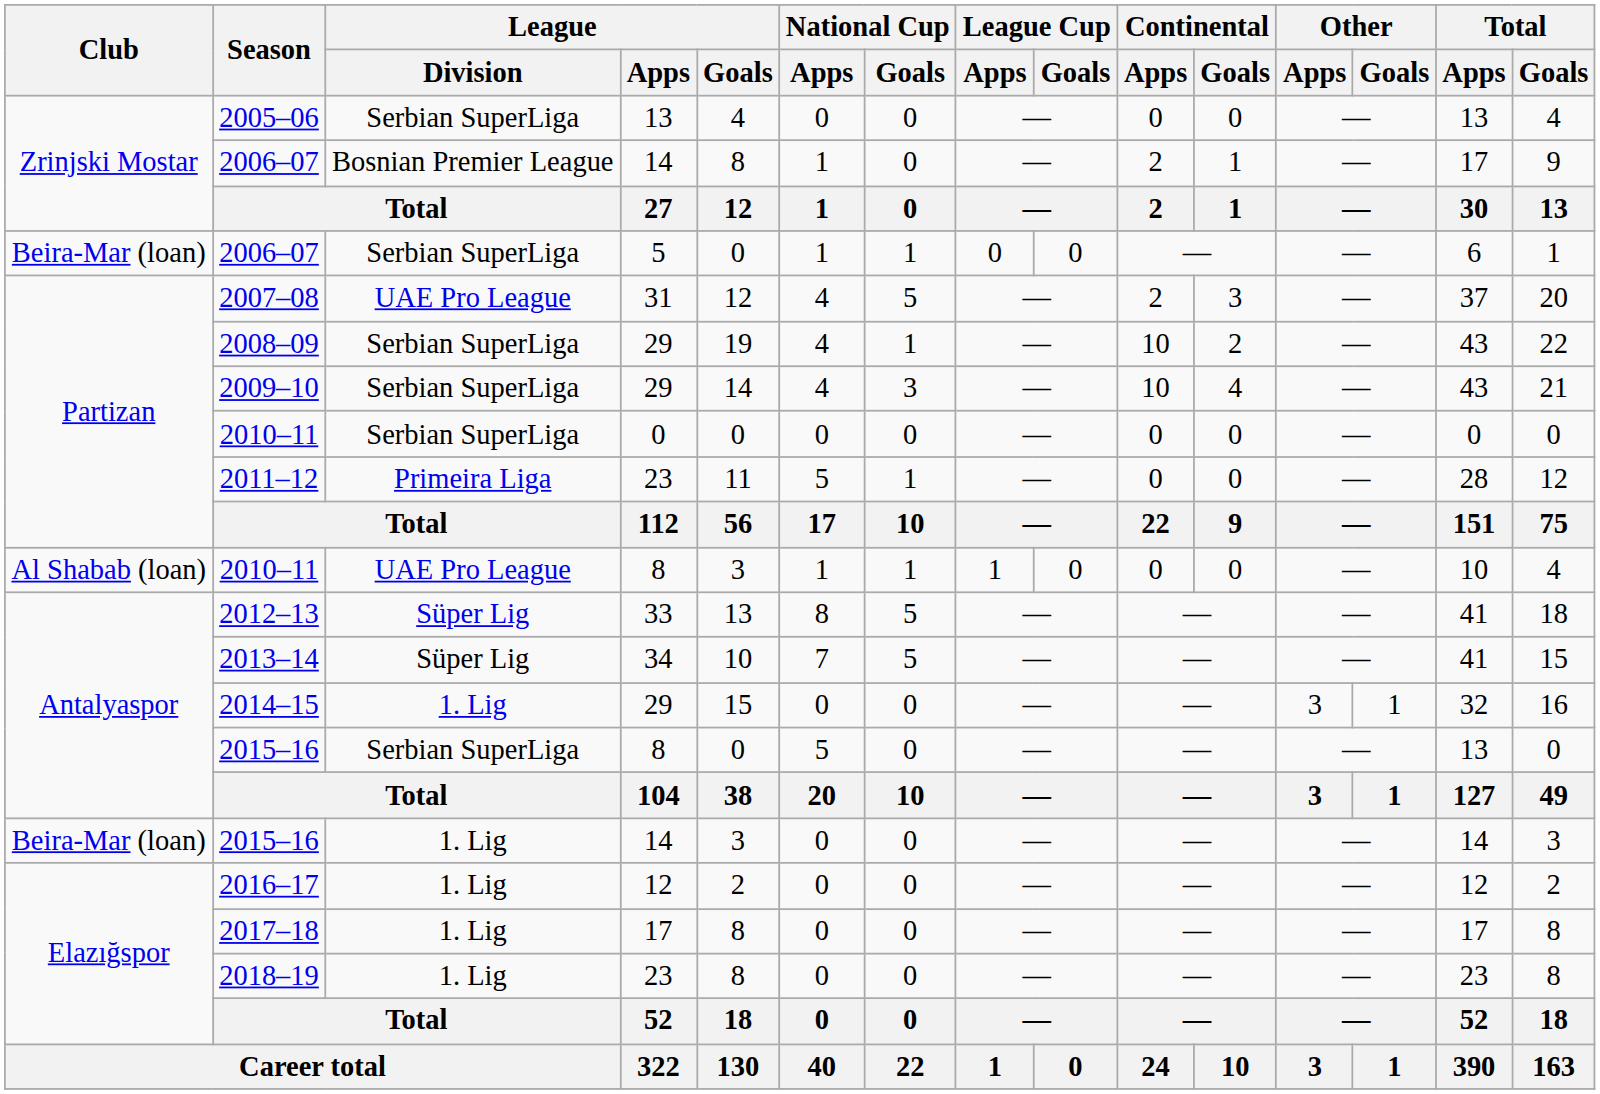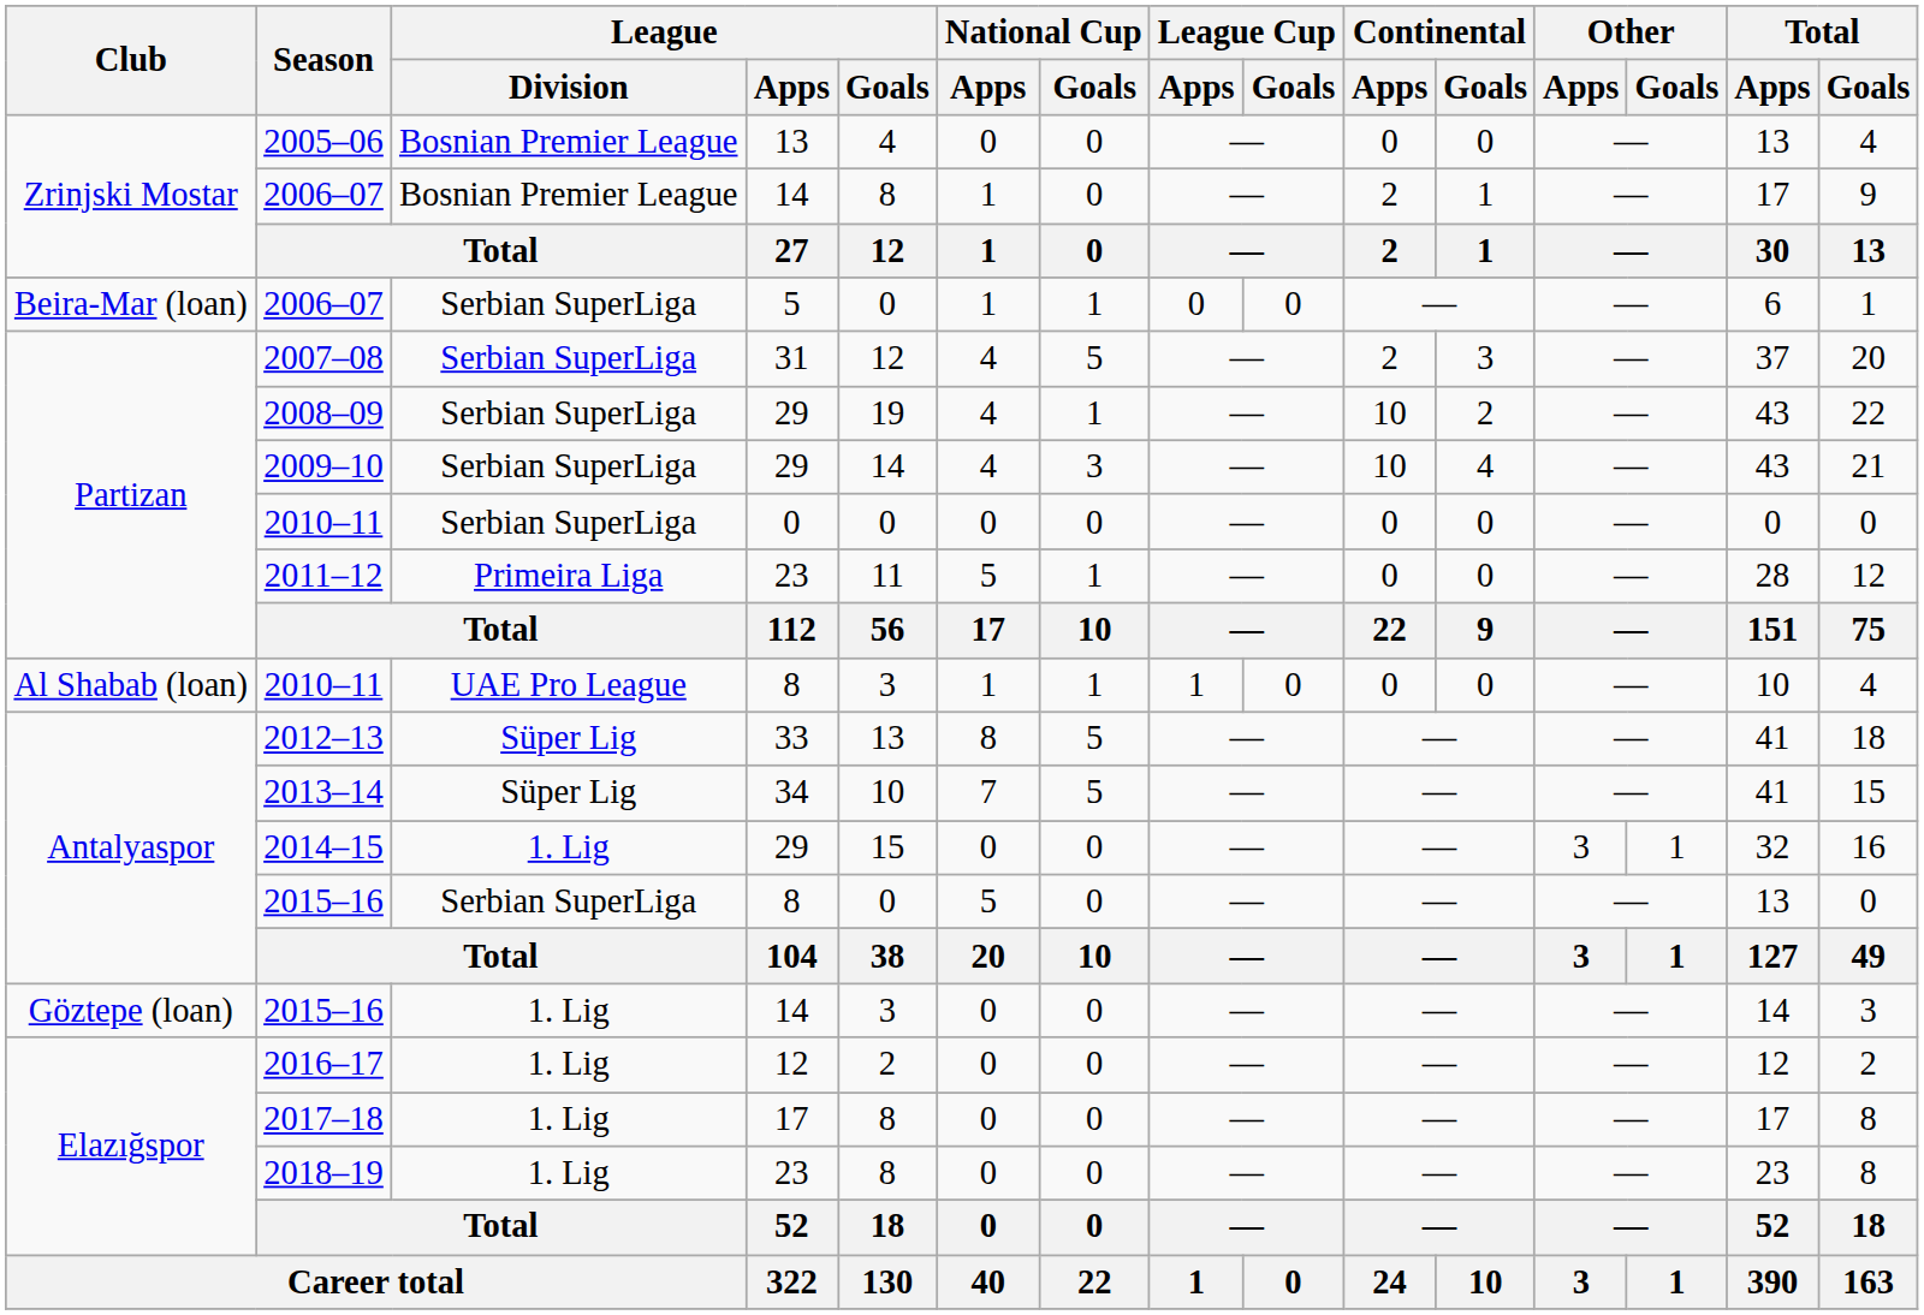 <table class="wikitable" style="text-align:center">
 <tr>
 <th rowspan="2">Club</th>
 <th rowspan="2">Season</th>
 <th colspan="3">League</th>
 <th colspan="2">National Cup</th>
 <th colspan="2">League Cup</th>
 <th colspan="2">Continental</th>
 <th colspan="2">Other</th>
 <th colspan="2">Total</th>
 </tr>
 <tr>
 <th>Division</th>
 <th>Apps</th>
 <th>Goals</th>
 <th>Apps</th>
 <th>Goals</th>
 <th>Apps</th>
 <th>Goals</th>
 <th>Apps</th>
 <th>Goals</th>
 <th>Apps</th>
 <th>Goals</th>
 <th>Apps</th>
 <th>Goals</th>
 </tr>
 <tr>
 <td rowspan="3"><a href='#'>Zrinjski Mostar</a></td>
 <td><a href='#'>2005–06</a></td>
-<td>Serbian SuperLiga</td>
+<td><a href='#'>Bosnian Premier League</a></td>
 <td>13</td>
 <td>4</td>
 <td>0</td>
 <td>0</td>
 <td colspan="2">—</td>
 <td>0</td>
 <td>0</td>
 <td colspan="2">—</td>
 <td>13</td>
 <td>4</td>
 </tr>
 <tr>
 <td><a href='#'>2006–07</a></td>
 <td>Bosnian Premier League</td>
 <td>14</td>
 <td>8</td>
 <td>1</td>
 <td>0</td>
 <td colspan="2">—</td>
 <td>2</td>
 <td>1</td>
 <td colspan="2">—</td>
 <td>17</td>
 <td>9</td>
 </tr>
 <tr>
 <th colspan="2">Total</th>
 <th>27</th>
 <th>12</th>
 <th>1</th>
 <th>0</th>
 <th colspan="2">—</th>
 <th>2</th>
 <th>1</th>
 <th colspan="2">—</th>
 <th>30</th>
 <th>13</th>
 </tr>
 <tr>
 <td rowspan="1"><a href='#'>Beira-Mar</a> (loan)</td>
 <td><a href='#'>2006–07</a></td>
 <td>Serbian SuperLiga</td>
 <td>5</td>
 <td>0</td>
 <td>1</td>
 <td>1</td>
 <td>0</td>
 <td>0</td>
 <td colspan="2">—</td>
 <td colspan="2">—</td>
 <td>6</td>
 <td>1</td>
 </tr>
 <tr>
 <td rowspan="6"><a href='#'>Partizan</a></td>
 <td><a href='#'>2007–08</a></td>
-<td><a href='#'>UAE Pro League</a></td>
+<td><a href='#'>Serbian SuperLiga</a></td>
 <td>31</td>
 <td>12</td>
 <td>4</td>
 <td>5</td>
 <td colspan="2">—</td>
 <td>2</td>
 <td>3</td>
 <td colspan="2">—</td>
 <td>37</td>
 <td>20</td>
 </tr>
 <tr>
 <td><a href='#'>2008–09</a></td>
 <td>Serbian SuperLiga</td>
 <td>29</td>
 <td>19</td>
 <td>4</td>
 <td>1</td>
 <td colspan="2">—</td>
 <td>10</td>
 <td>2</td>
 <td colspan="2">—</td>
 <td>43</td>
 <td>22</td>
 </tr>
 <tr>
 <td><a href='#'>2009–10</a></td>
 <td>Serbian SuperLiga</td>
 <td>29</td>
 <td>14</td>
 <td>4</td>
 <td>3</td>
 <td colspan="2">—</td>
 <td>10</td>
 <td>4</td>
 <td colspan="2">—</td>
 <td>43</td>
 <td>21</td>
 </tr>
 <tr>
 <td><a href='#'>2010–11</a></td>
 <td>Serbian SuperLiga</td>
 <td>0</td>
 <td>0</td>
 <td>0</td>
 <td>0</td>
 <td colspan="2">—</td>
 <td>0</td>
 <td>0</td>
 <td colspan="2">—</td>
 <td>0</td>
 <td>0</td>
 </tr>
 <tr>
 <td><a href='#'>2011–12</a></td>
 <td><a href='#'>Primeira Liga</a></td>
 <td>23</td>
 <td>11</td>
 <td>5</td>
 <td>1</td>
 <td colspan="2">—</td>
 <td>0</td>
 <td>0</td>
 <td colspan="2">—</td>
 <td>28</td>
 <td>12</td>
 </tr>
 <tr>
 <th colspan="2">Total</th>
 <th>112</th>
 <th>56</th>
 <th>17</th>
 <th>10</th>
 <th colspan="2">—</th>
 <th>22</th>
 <th>9</th>
 <th colspan="2">—</th>
 <th>151</th>
 <th>75</th>
 </tr>
 <tr>
 <td><a href='#'>Al Shabab</a> (loan)</td>
 <td><a href='#'>2010–11</a></td>
 <td><a href='#'>UAE Pro League</a></td>
 <td>8</td>
 <td>3</td>
 <td>1</td>
 <td>1</td>
 <td>1</td>
 <td>0</td>
 <td>0</td>
 <td>0</td>
 <td colspan="2">—</td>
 <td>10</td>
 <td>4</td>
 </tr>
 <tr>
 <td rowspan="5"><a href='#'>Antalyaspor</a></td>
 <td><a href='#'>2012–13</a></td>
 <td><a href='#'>Süper Lig</a></td>
 <td>33</td>
 <td>13</td>
 <td>8</td>
 <td>5</td>
 <td colspan="2">—</td>
 <td colspan="2">—</td>
 <td colspan="2">—</td>
 <td>41</td>
 <td>18</td>
 </tr>
 <tr>
 <td><a href='#'>2013–14</a></td>
 <td>Süper Lig</td>
 <td>34</td>
 <td>10</td>
 <td>7</td>
 <td>5</td>
 <td colspan="2">—</td>
 <td colspan="2">—</td>
 <td colspan="2">—</td>
 <td>41</td>
 <td>15</td>
 </tr>
 <tr>
 <td><a href='#'>2014–15</a></td>
 <td><a href='#'>1. Lig</a></td>
 <td>29</td>
 <td>15</td>
 <td>0</td>
 <td>0</td>
 <td colspan="2">—</td>
 <td colspan="2">—</td>
 <td>3</td>
 <td>1</td>
 <td>32</td>
 <td>16</td>
 </tr>
 <tr>
 <td><a href='#'>2015–16</a></td>
 <td>Serbian SuperLiga</td>
 <td>8</td>
 <td>0</td>
 <td>5</td>
 <td>0</td>
 <td colspan="2">—</td>
 <td colspan="2">—</td>
 <td colspan="2">—</td>
 <td>13</td>
 <td>0</td>
 </tr>
 <tr>
 <th colspan="2">Total</th>
 <th>104</th>
 <th>38</th>
 <th>20</th>
 <th>10</th>
 <th colspan="2">—</th>
 <th colspan="2">—</th>
 <th>3</th>
 <th>1</th>
 <th>127</th>
 <th>49</th>
 </tr>
 <tr>
-<td rowspan="1"><a href='#'>Beira-Mar</a> (loan)</td>
+<td><a href='#'>Göztepe</a> (loan)</td>
 <td><a href='#'>2015–16</a></td>
 <td>1. Lig</td>
 <td>14</td>
 <td>3</td>
 <td>0</td>
 <td>0</td>
 <td colspan="2">—</td>
 <td colspan="2">—</td>
 <td colspan="2">—</td>
 <td>14</td>
 <td>3</td>
 </tr>
 <tr>
 <td rowspan="4"><a href='#'>Elazığspor</a></td>
 <td><a href='#'>2016–17</a></td>
 <td>1. Lig</td>
 <td>12</td>
 <td>2</td>
 <td>0</td>
 <td>0</td>
 <td colspan="2">—</td>
 <td colspan="2">—</td>
 <td colspan="2">—</td>
 <td>12</td>
 <td>2</td>
 </tr>
 <tr>
 <td><a href='#'>2017–18</a></td>
 <td>1. Lig</td>
 <td>17</td>
 <td>8</td>
 <td>0</td>
 <td>0</td>
 <td colspan="2">—</td>
 <td colspan="2">—</td>
 <td colspan="2">—</td>
 <td>17</td>
 <td>8</td>
 </tr>
 <tr>
 <td><a href='#'>2018–19</a></td>
 <td>1. Lig</td>
 <td>23</td>
 <td>8</td>
 <td>0</td>
 <td>0</td>
 <td colspan="2">—</td>
 <td colspan="2">—</td>
 <td colspan="2">—</td>
 <td>23</td>
 <td>8</td>
 </tr>
 <tr>
 <th colspan="2">Total</th>
 <th>52</th>
 <th>18</th>
 <th>0</th>
 <th>0</th>
 <th colspan="2">—</th>
 <th colspan="2">—</th>
 <th colspan="2">—</th>
 <th>52</th>
 <th>18</th>
 </tr>
 <tr>
 <th colspan="3">Career total</th>
 <th>322</th>
 <th>130</th>
 <th>40</th>
 <th>22</th>
 <th>1</th>
 <th>0</th>
 <th>24</th>
 <th>10</th>
 <th>3</th>
 <th>1</th>
 <th>390</th>
 <th>163</th>
 </tr>
 </table>
